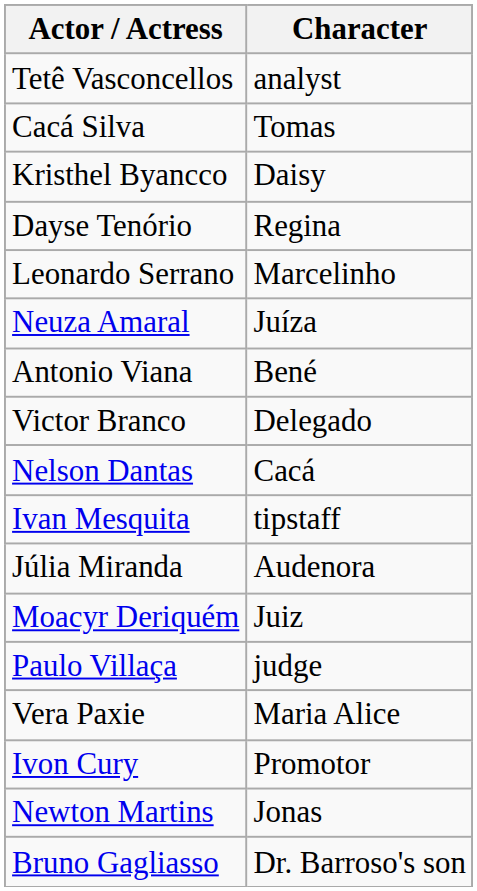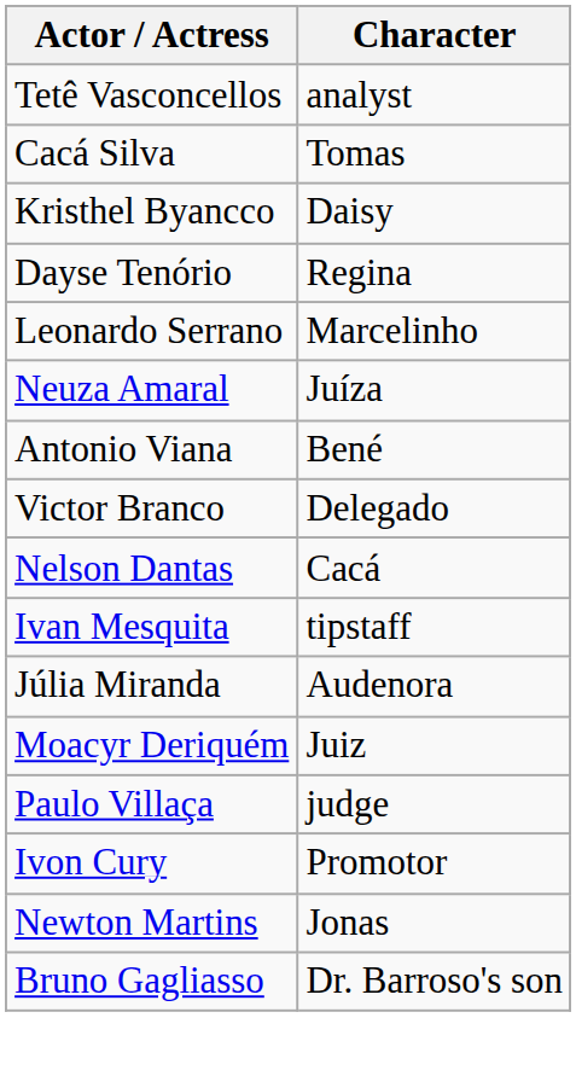 <table class="wikitable sortable">
 <tr>
 <th>Actor / Actress</th>
 <th>Character</th>
 </tr>
 <tr>
 <td>Tetê Vasconcellos</td>
 <td>analyst</td>
 </tr>
 <tr>
 <td>Cacá Silva</td>
 <td>Tomas</td>
 </tr>
 <tr>
 <td>Kristhel Byancco</td>
 <td>Daisy</td>
 </tr>
 <tr>
 <td>Dayse Tenório</td>
 <td>Regina</td>
 </tr>
 <tr>
 <td>Leonardo Serrano</td>
 <td>Marcelinho</td>
 </tr>
 <tr>
 <td><a href='#'>Neuza Amaral</a></td>
 <td>Juíza</td>
 </tr>
 <tr>
 <td>Antonio Viana</td>
 <td>Bené</td>
 </tr>
 <tr>
 <td>Victor Branco</td>
 <td>Delegado</td>
 </tr>
 <tr>
 <td><a href='#'>Nelson Dantas</a></td>
 <td>Cacá</td>
 </tr>
 <tr>
 <td><a href='#'>Ivan Mesquita</a></td>
 <td>tipstaff</td>
 </tr>
 <tr>
 <td>Júlia Miranda</td>
 <td>Audenora</td>
 </tr>
 <tr>
 <td><a href='#'>Moacyr Deriquém</a></td>
 <td>Juiz</td>
 </tr>
 <tr>
 <td><a href='#'>Paulo Villaça</a></td>
 <td>judge</td>
 </tr>
 <tr>
-<td>Vera Paxie</td>
-<td>Maria Alice</td>
-</tr>
-<tr>
 <td><a href='#'>Ivon Cury</a></td>
 <td>Promotor</td>
 </tr>
 <tr>
 <td><a href='#'>Newton Martins</a></td>
 <td>Jonas</td>
 </tr>
 <tr>
 <td><a href='#'>Bruno Gagliasso</a></td>
 <td>Dr. Barroso's son</td>
 </tr>
 </table>
